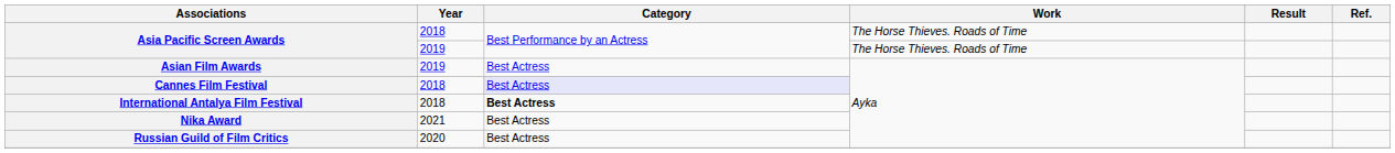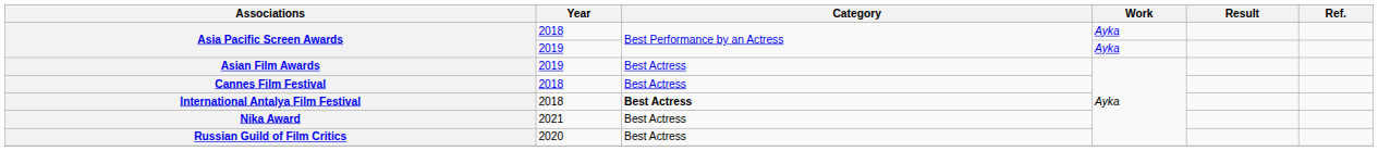 <table class="wikitable sortable plainrowheaders" style="width: 99%;">
 <tr style="background:#ccc; text-align:center;">
 <th scope="col">Associations</th>
 <th scope="col">Year</th>
 <th scope="col">Category</th>
 <th scope="col">Work</th>
 <th scope="col">Result</th>
 <th scope="col">Ref.</th>
 </tr>
 <tr>
 <th scope="row" style="text-align:center;" rowspan="2"><a href='#'>Asia Pacific Screen Awards</a></th>
 <td><a href='#'>2018</a></td>
 <td rowspan="2"><a href='#'>Best Performance by an Actress</a></td>
-<td><em>The Horse Thieves. Roads of Time</em></td>
+<td><em><a href='#'>Ayka</a></em></td>
 <td></td>
 <td style="text-align:center;"></td>
 </tr>
 <tr>
 <td><a href='#'>2019</a></td>
-<td><em>The Horse Thieves. Roads of Time</em></td>
+<td><em><a href='#'>Ayka</a></em></td>
 <td></td>
 <td style="text-align:center;"></td>
 </tr>
 <tr>
 <th scope="row" style="text-align:center;"><a href='#'>Asian Film Awards</a></th>
 <td><a href='#'>2019</a></td>
 <td><a href='#'>Best Actress</a></td>
 <td rowspan="5"><em>Ayka</em></td>
 <td></td>
 <td style="text-align:center;"></td>
 </tr>
 <tr>
 <th scope="row" style="text-align:center;"><a href='#'>Cannes Film Festival</a></th>
 <td><a href='#'>2018</a></td>
-<td style="background: lavender;"><a href='#'>Best Actress</a></td>
+<td><a href='#'>Best Actress</a></td>
 <td></td>
 <td style="text-align:center;"></td>
 </tr>
 <tr>
 <th scope="row" style="text-align:center;"><a href='#'>International Antalya Film Festival</a></th>
 <td>2018</td>
 <td><strong>Best Actress</strong></td>
 <td></td>
 <td style="text-align:center;"></td>
 </tr>
 <tr>
 <th scope="row" style="text-align:center;"><a href='#'>Nika Award</a></th>
 <td>2021</td>
 <td>Best Actress</td>
 <td></td>
 <td style="text-align:center;"></td>
 </tr>
 <tr>
 <th scope="row" style="text-align:center;"><a href='#'>Russian Guild of Film Critics</a></th>
 <td>2020</td>
 <td>Best Actress</td>
 <td></td>
 <td style="text-align:center;"></td>
 </tr>
 <tr>
 </tr>
 </table>
